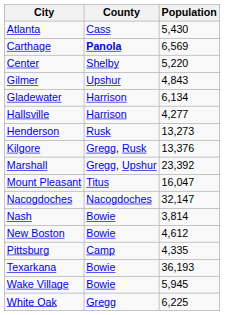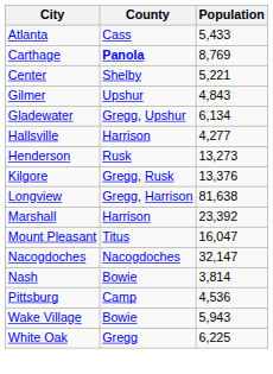 <table class="wikitable sortable">
 <tr>
 <th>City</th>
 <th>County</th>
 <th>Population</th>
 </tr>
 <tr>
 <td><a href='#'>Atlanta</a></td>
 <td><a href='#'>Cass</a></td>
-<td>5,430</td>
+<td>5,433</td>
 </tr>
 <tr>
 <td><a href='#'>Carthage</a></td>
 <td><strong><a href='#'>Panola</a></strong></td>
-<td>6,569</td>
+<td>8,769</td>
 </tr>
 <tr>
 <td><a href='#'>Center</a></td>
 <td><a href='#'>Shelby</a></td>
-<td>5,220</td>
+<td>5,221</td>
 </tr>
 <tr>
 <td><a href='#'>Gilmer</a></td>
 <td><a href='#'>Upshur</a></td>
 <td>4,843</td>
 </tr>
 <tr>
 <td><a href='#'>Gladewater</a></td>
-<td><a href='#'>Harrison</a></td>
+<td><a href='#'>Gregg</a>,  <a href='#'>Upshur</a></td>
 <td>6,134</td>
 </tr>
 <tr>
 <td><a href='#'>Hallsville</a></td>
 <td><a href='#'>Harrison</a></td>
 <td>4,277</td>
 </tr>
 <tr>
 <td><a href='#'>Henderson</a></td>
 <td><a href='#'>Rusk</a></td>
 <td>13,273</td>
 </tr>
 <tr>
 <td><a href='#'>Kilgore</a></td>
 <td><a href='#'>Gregg</a>, <a href='#'>Rusk</a></td>
 <td>13,376</td>
 </tr>
 <tr>
+<td><a href='#'>Longview</a></td>
+<td><a href='#'>Gregg</a>, <a href='#'>Harrison</a></td>
+<td>81,638</td>
+</tr>
+<tr>
 <td><a href='#'>Marshall</a></td>
-<td><a href='#'>Gregg</a>,  <a href='#'>Upshur</a></td>
+<td><a href='#'>Harrison</a></td>
 <td>23,392</td>
 </tr>
 <tr>
 <td><a href='#'>Mount Pleasant</a></td>
 <td><a href='#'>Titus</a></td>
 <td>16,047</td>
 </tr>
 <tr>
 <td><a href='#'>Nacogdoches</a></td>
 <td><a href='#'>Nacogdoches</a></td>
 <td>32,147</td>
 </tr>
 <tr>
 <td><a href='#'>Nash</a></td>
 <td><a href='#'>Bowie</a></td>
 <td>3,814</td>
 </tr>
 <tr>
-<td><a href='#'>New Boston</a></td>
-<td><a href='#'>Bowie</a></td>
-<td>4,612</td>
-</tr>
-<tr>
 <td><a href='#'>Pittsburg</a></td>
 <td><a href='#'>Camp</a></td>
-<td>4,335</td>
-</tr>
-<tr>
-<td><a href='#'>Texarkana</a></td>
-<td><a href='#'>Bowie</a></td>
-<td>36,193</td>
+<td>4,536</td>
 </tr>
 <tr>
 <td><a href='#'>Wake Village</a></td>
 <td><a href='#'>Bowie</a></td>
-<td>5,945</td>
+<td>5,943</td>
 </tr>
 <tr>
 <td><a href='#'>White Oak</a></td>
 <td><a href='#'>Gregg</a></td>
 <td>6,225</td>
 </tr>
 </table>
